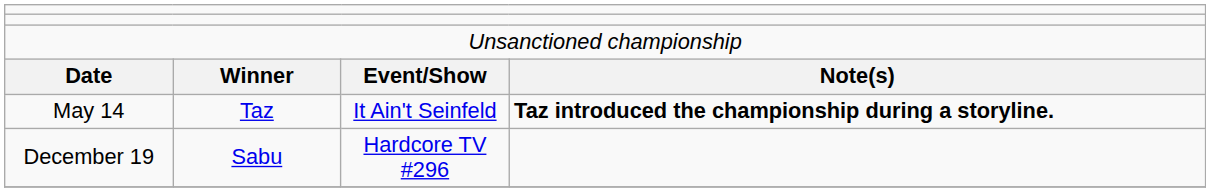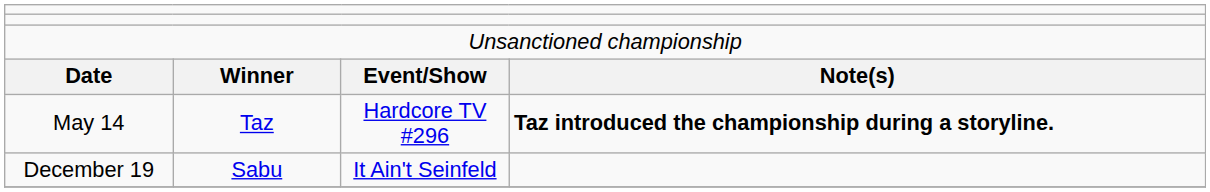 <table class="wikitable" style="text-align:center; width:100%;">
 <tr>
 <td colspan="5"></td>
 </tr>
 <tr>
 <td colspan="5"><strong></strong></td>
 </tr>
 <tr>
 <td colspan="5"><em>Unsanctioned championship</em></td>
 </tr>
 <tr>
 <th width=14%>Date</th>
 <th width=14%>Winner</th>
 <th width=14%>Event/Show</th>
 <th width=58%>Note(s)</th>
 </tr>
 <tr>
 <td>May 14</td>
 <td><a href='#'>Taz</a></td>
-<td><a href='#'>It Ain't Seinfeld</a></td>
+<td><a href='#'>Hardcore TV #296</a></td>
 <td align=left><strong>Taz introduced the championship during a storyline.</strong></td>
 </tr>
 <tr>
 <td>December 19</td>
 <td><a href='#'>Sabu</a></td>
-<td><a href='#'>Hardcore TV #296</a></td>
+<td><a href='#'>It Ain't Seinfeld</a></td>
 <td align=left></td>
 </tr>
 <tr>
 </tr>
 </table>
